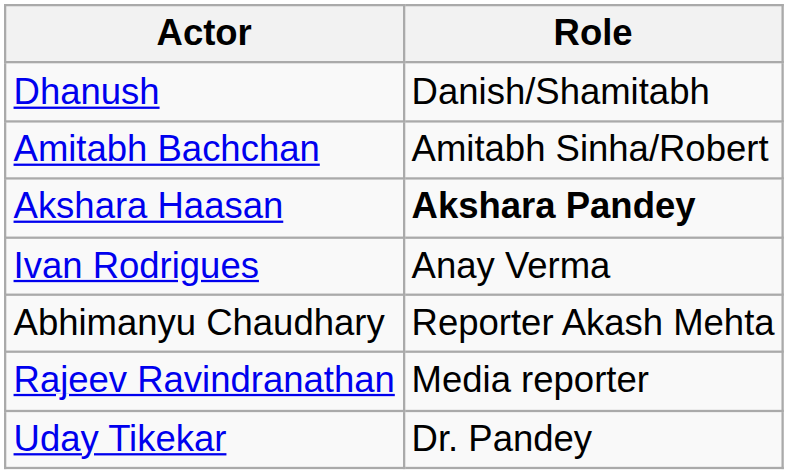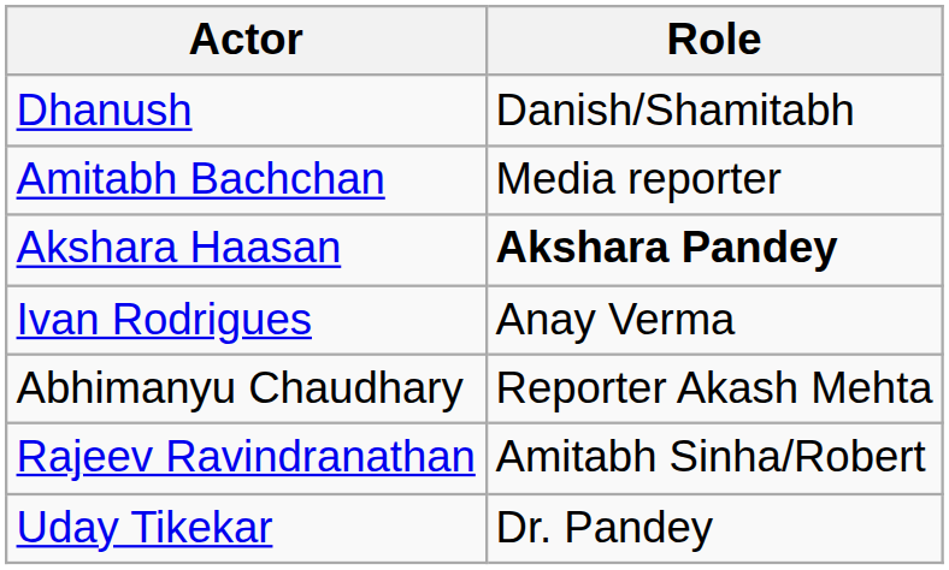 <table class="wikitable sortable">
 <tr>
 <th>Actor</th>
 <th>Role</th>
 </tr>
 <tr>
 <td><a href='#'>Dhanush</a></td>
 <td>Danish/Shamitabh</td>
 </tr>
 <tr>
 <td><a href='#'>Amitabh Bachchan</a></td>
-<td>Amitabh Sinha/Robert</td>
+<td>Media reporter</td>
 </tr>
 <tr>
 <td><a href='#'>Akshara Haasan</a></td>
 <td><strong>Akshara Pandey</strong></td>
 </tr>
 <tr>
 <td><a href='#'>Ivan Rodrigues</a></td>
 <td>Anay Verma</td>
 </tr>
 <tr>
 <td>Abhimanyu Chaudhary</td>
 <td>Reporter Akash Mehta</td>
 </tr>
 <tr>
 <td><a href='#'>Rajeev Ravindranathan</a></td>
-<td>Media reporter</td>
+<td>Amitabh Sinha/Robert</td>
 </tr>
 <tr>
 <td><a href='#'>Uday Tikekar</a></td>
 <td>Dr. Pandey</td>
 </tr>
 </table>
